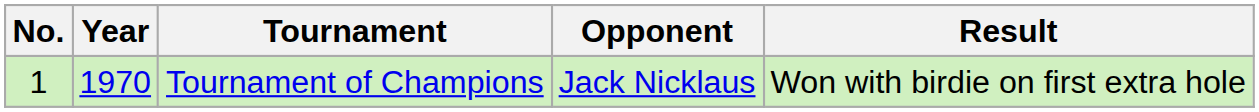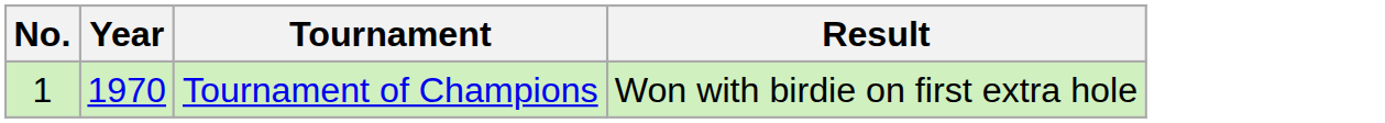 <table class="wikitable" style="font-size:95%;">
 <tr>
 <th>No.</th>
 <th>Year</th>
 <th>Tournament</th>
-<th>Opponent</th>
 <th>Result</th>
 </tr>
 <tr style="background:#D0F0C0;">
 <td align=center>1</td>
 <td><a href='#'>1970</a></td>
 <td><a href='#'>Tournament of Champions</a></td>
-<td> <a href='#'>Jack Nicklaus</a></td>
 <td>Won with birdie on first extra hole</td>
 </tr>
 </table>
